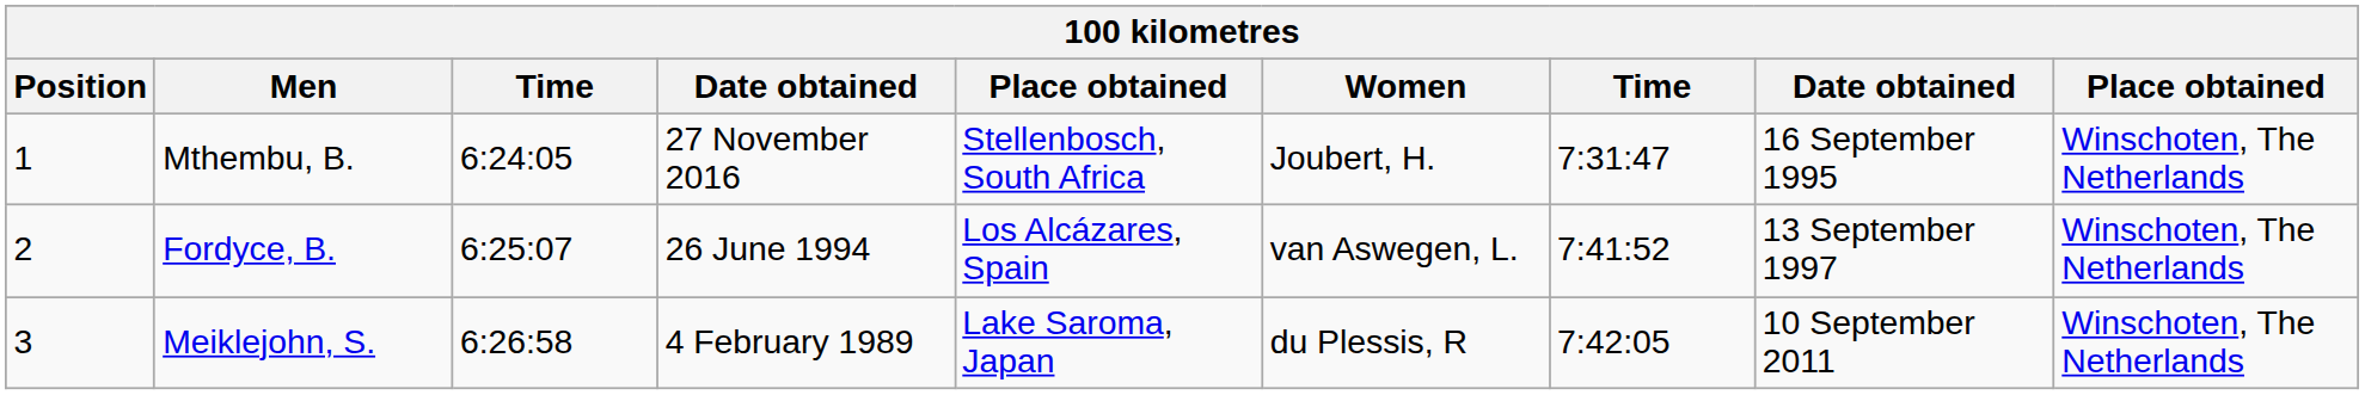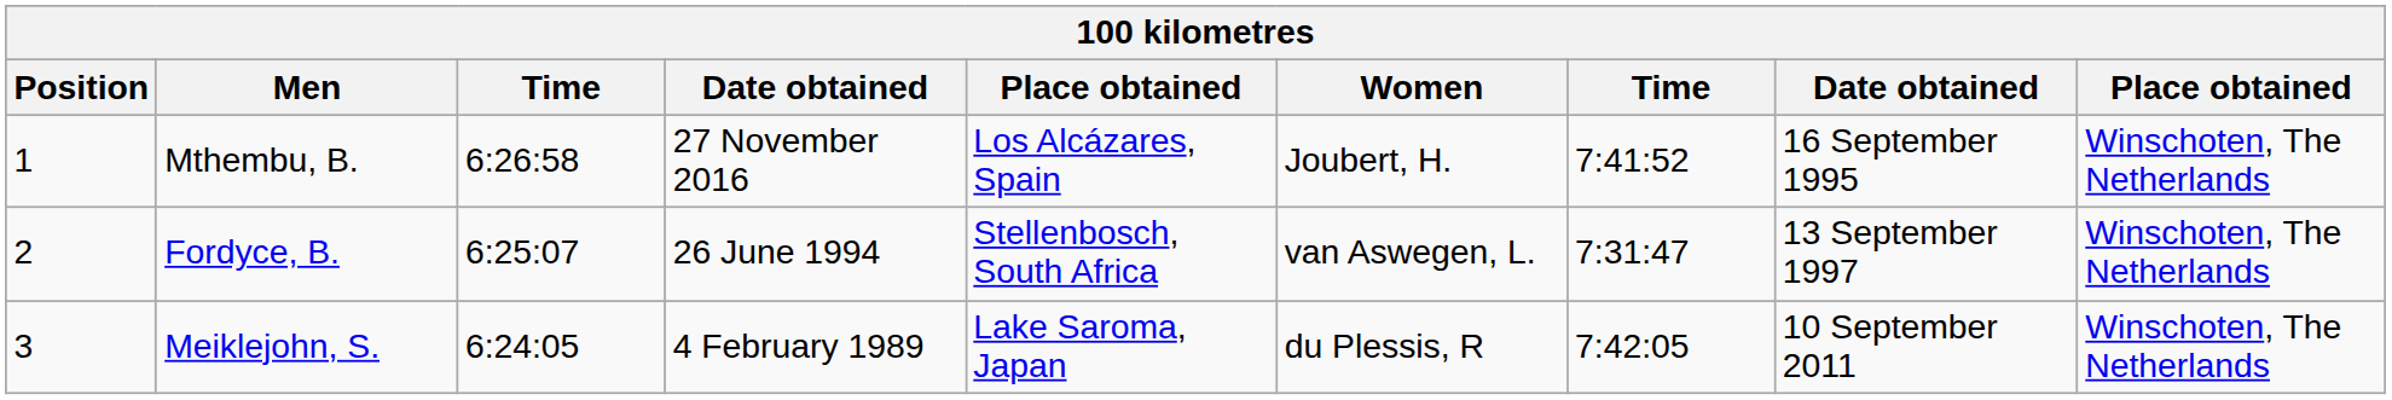 <table class="wikitable sortable" width=1113px style= border: 1px>
 <tr>
 <th colspan="9">100 kilometres</th>
 </tr>
 <tr>
 <th style="white-space: nowrap;"  width="20">Position</th>
 <th width="148">Men</th>
 <th width="100">Time</th>
 <th width="150">Date obtained</th>
 <th width="150">Place obtained</th>
 <th width="145">Women</th>
 <th width="100">Time</th>
 <th width="150">Date obtained</th>
 <th width="150">Place obtained</th>
 </tr>
 <tr>
 <td>1</td>
 <td>Mthembu, B.</td>
-<td>6:24:05</td>
+<td>6:26:58</td>
 <td>27 November 2016</td>
-<td><a href='#'>Stellenbosch</a>, <a href='#'>South Africa</a></td>
+<td><a href='#'>Los Alcázares</a>, <a href='#'>Spain</a></td>
 <td>Joubert, H.</td>
-<td>7:31:47</td>
+<td>7:41:52</td>
 <td>16 September 1995</td>
 <td><a href='#'>Winschoten</a>, The <a href='#'>Netherlands</a></td>
 </tr>
 <tr>
 <td>2</td>
 <td><a href='#'>Fordyce, B.</a></td>
 <td>6:25:07</td>
 <td>26 June 1994</td>
-<td><a href='#'>Los Alcázares</a>, <a href='#'>Spain</a></td>
+<td><a href='#'>Stellenbosch</a>, <a href='#'>South Africa</a></td>
 <td>van Aswegen, L.</td>
-<td>7:41:52</td>
+<td>7:31:47</td>
 <td>13 September 1997</td>
 <td><a href='#'>Winschoten</a>, The <a href='#'>Netherlands</a></td>
 </tr>
 <tr>
 <td>3</td>
 <td><a href='#'>Meiklejohn, S.</a></td>
-<td>6:26:58</td>
+<td>6:24:05</td>
 <td>4 February 1989</td>
 <td><a href='#'>Lake Saroma</a>, <a href='#'>Japan</a></td>
 <td>du Plessis, R</td>
 <td>7:42:05</td>
 <td>10 September 2011</td>
 <td><a href='#'>Winschoten</a>, The <a href='#'>Netherlands</a></td>
 </tr>
 </table>
